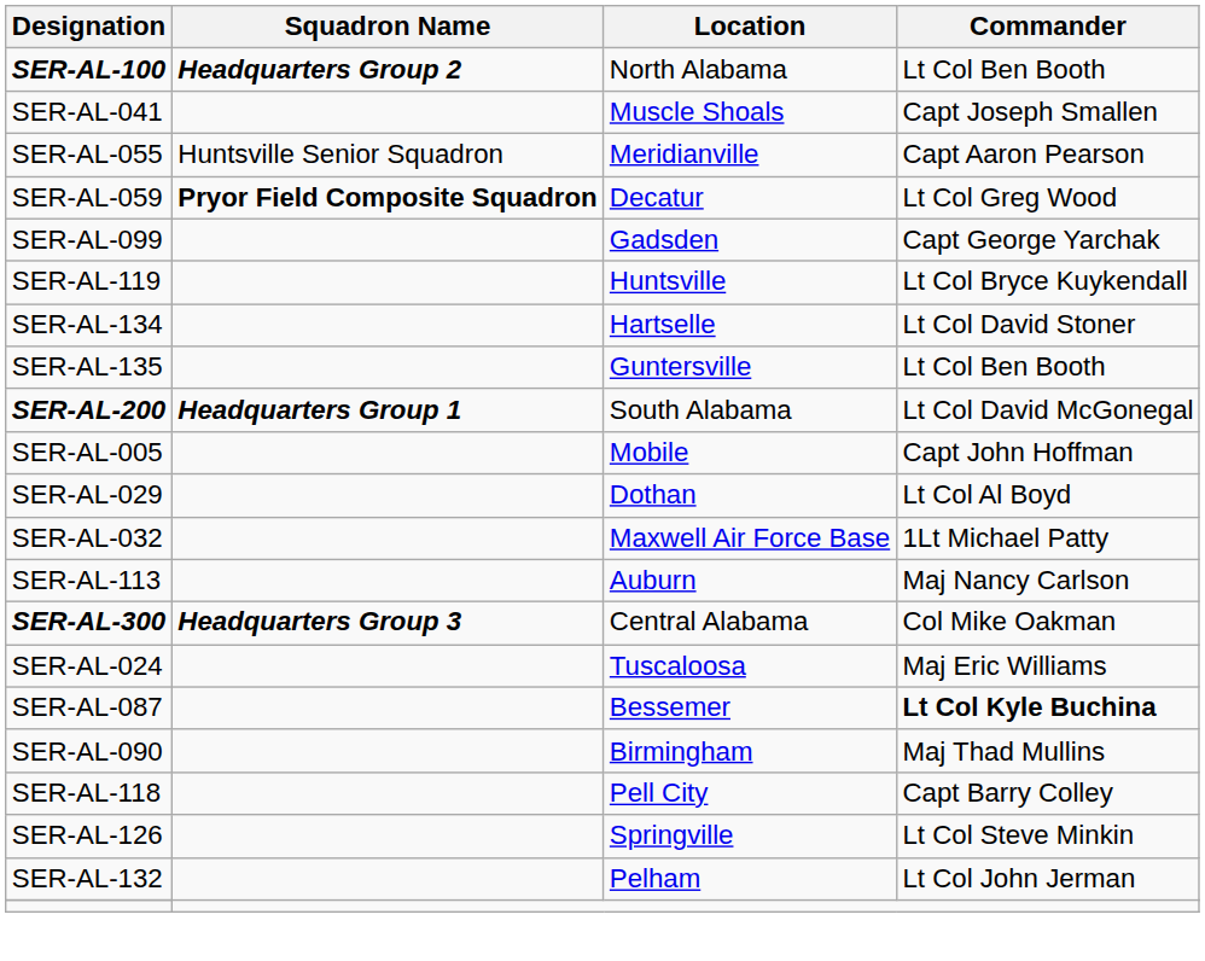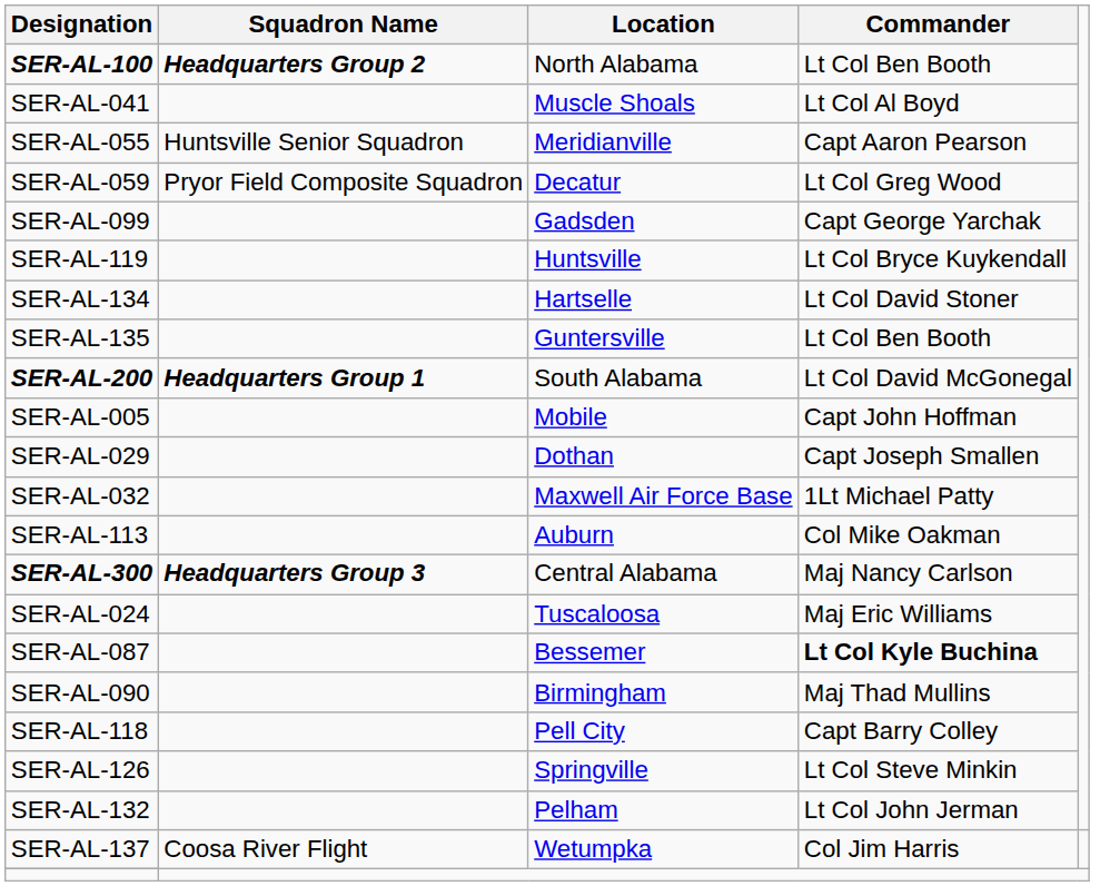 <table class="wikitable">
 <tr>
 <th>Designation </th>
 <th>Squadron Name</th>
 <th>Location</th>
 <th>Commander</th>
 </tr>
 <tr>
 <td><strong><em>SER-AL-100</em></strong></td>
 <td><strong><em>Headquarters Group 2</em></strong></td>
 <td>North Alabama</td>
 <td>Lt Col Ben Booth</td>
 </tr>
 <tr>
 <td>SER-AL-041</td>
 <td></td>
 <td><a href='#'>Muscle Shoals</a></td>
-<td>Capt Joseph Smallen</td>
+<td>Lt Col Al Boyd</td>
 </tr>
 <tr>
 <td>SER-AL-055</td>
 <td>Huntsville Senior Squadron</td>
 <td><a href='#'>Meridianville</a></td>
 <td>Capt Aaron Pearson</td>
 </tr>
 <tr>
 <td>SER-AL-059</td>
-<td><strong>Pryor Field Composite Squadron</strong></td>
+<td>Pryor Field Composite Squadron</td>
 <td><a href='#'>Decatur</a></td>
 <td>Lt Col Greg Wood</td>
 </tr>
 <tr>
 <td>SER-AL-099</td>
 <td></td>
 <td><a href='#'>Gadsden</a></td>
 <td>Capt George Yarchak</td>
 </tr>
 <tr>
 <td>SER-AL-119</td>
 <td></td>
 <td><a href='#'>Huntsville</a></td>
 <td>Lt Col Bryce Kuykendall</td>
 </tr>
 <tr>
 <td>SER-AL-134</td>
 <td></td>
 <td><a href='#'>Hartselle</a></td>
 <td>Lt Col David Stoner</td>
 </tr>
 <tr>
 <td>SER-AL-135</td>
 <td></td>
 <td><a href='#'>Guntersville</a></td>
 <td>Lt Col Ben Booth</td>
 </tr>
 <tr>
 <td><strong><em>SER-AL-200</em></strong></td>
 <td><strong><em>Headquarters Group 1</em></strong></td>
 <td>South Alabama</td>
 <td>Lt Col David McGonegal</td>
 </tr>
 <tr>
 <td>SER-AL-005</td>
 <td> </td>
 <td><a href='#'>Mobile</a></td>
 <td>Capt John Hoffman</td>
 </tr>
 <tr>
 <td>SER-AL-029</td>
 <td></td>
 <td><a href='#'>Dothan</a></td>
-<td>Lt Col Al Boyd</td>
+<td>Capt Joseph Smallen</td>
 </tr>
 <tr>
 <td>SER-AL-032</td>
 <td></td>
 <td><a href='#'>Maxwell Air Force Base</a></td>
 <td>1Lt Michael Patty</td>
 </tr>
 <tr>
 <td>SER-AL-113</td>
 <td></td>
 <td><a href='#'>Auburn</a></td>
-<td>Maj Nancy Carlson</td>
+<td>Col Mike Oakman</td>
 </tr>
 <tr>
 <td><strong><em>SER-AL-300</em></strong></td>
 <td><strong><em>Headquarters Group 3</em></strong></td>
 <td>Central Alabama</td>
-<td>Col Mike Oakman</td>
+<td>Maj Nancy Carlson</td>
 </tr>
 <tr>
 <td>SER-AL-024</td>
 <td></td>
 <td><a href='#'>Tuscaloosa</a></td>
 <td>Maj Eric Williams</td>
 </tr>
 <tr>
 <td>SER-AL-087</td>
 <td></td>
 <td><a href='#'>Bessemer</a></td>
 <td><strong>Lt Col Kyle Buchina</strong></td>
 </tr>
 <tr>
 <td>SER-AL-090</td>
 <td></td>
 <td><a href='#'>Birmingham</a></td>
 <td>Maj Thad Mullins</td>
 </tr>
 <tr>
 <td>SER-AL-118</td>
 <td></td>
 <td><a href='#'>Pell City</a></td>
 <td>Capt Barry Colley</td>
 </tr>
 <tr>
 <td>SER-AL-126</td>
 <td></td>
 <td><a href='#'>Springville</a></td>
 <td>Lt Col Steve Minkin</td>
 </tr>
 <tr>
 <td>SER-AL-132</td>
 <td></td>
 <td><a href='#'>Pelham</a></td>
 <td>Lt Col John Jerman</td>
 </tr>
 <tr>
+<td>SER-AL-137</td>
+<td>Coosa River Flight</td>
+<td><a href='#'>Wetumpka</a></td>
+<td>Col Jim Harris</td>
+<td></td>
+</tr>
+<tr>
 </tr>
 <tr>
 <td></td>
 </tr>
 </table>
